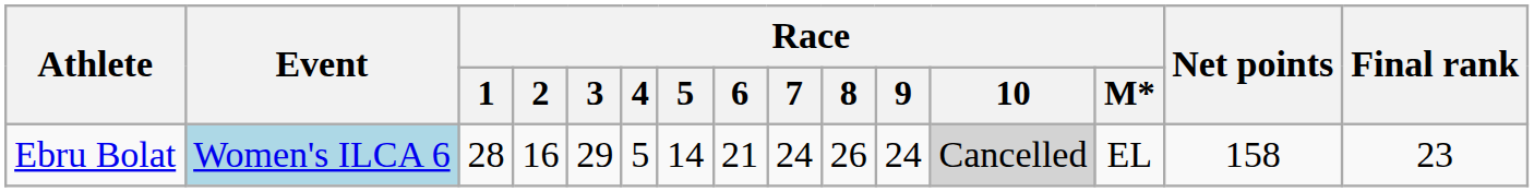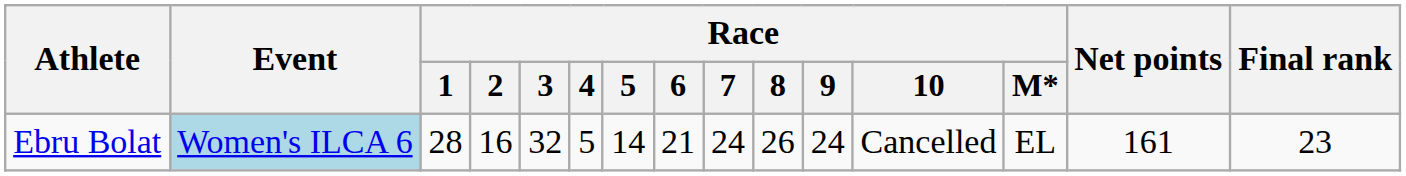 <table class="wikitable" style="font-size:90%">
 <tr>
 <th rowspan="2">Athlete</th>
 <th rowspan="2">Event</th>
 <th colspan=11>Race</th>
 <th rowspan=2>Net points</th>
 <th rowspan=2>Final rank</th>
 </tr>
 <tr style="font-size:95%">
 <th>1</th>
 <th>2</th>
 <th>3</th>
 <th>4</th>
 <th>5</th>
 <th>6</th>
 <th>7</th>
 <th>8</th>
 <th>9</th>
 <th>10</th>
 <th>M*</th>
 </tr>
 <tr align=center>
 <td align=left><a href='#'>Ebru Bolat</a></td>
 <td align=left style="background: lightblue;"><a href='#'>Women's ILCA 6</a></td>
 <td>28</td>
 <td>16</td>
-<td>29</td>
+<td>32</td>
 <td>5</td>
 <td>14</td>
 <td>21</td>
 <td>24</td>
 <td>26</td>
 <td>24</td>
-<td style="background: lightgrey;">Cancelled</td>
+<td>Cancelled</td>
 <td>EL</td>
-<td>158</td>
+<td>161</td>
 <td>23</td>
 </tr>
 </table>
